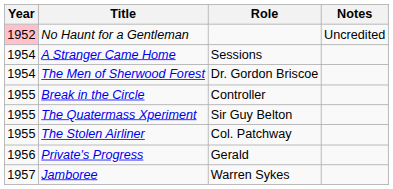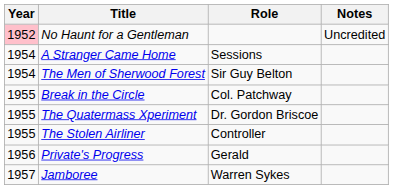 <table class="wikitable">
 <tr>
 <th>Year</th>
 <th>Title</th>
 <th>Role</th>
 <th>Notes</th>
 </tr>
 <tr>
 <td style="background: pink;">1952</td>
 <td><em>No Haunt for a Gentleman</em></td>
 <td></td>
 <td>Uncredited</td>
 </tr>
 <tr>
 <td>1954</td>
 <td><em><a href='#'>A Stranger Came Home</a></em></td>
 <td>Sessions</td>
 <td></td>
 </tr>
 <tr>
 <td>1954</td>
 <td><em><a href='#'>The Men of Sherwood Forest</a></em></td>
+<td>Sir Guy Belton</td>
+<td></td>
+</tr>
+<tr>
+<td>1955</td>
+<td><em><a href='#'>Break in the Circle</a></em></td>
+<td>Col. Patchway</td>
+<td></td>
+</tr>
+<tr>
+<td>1955</td>
+<td><em><a href='#'>The Quatermass Xperiment</a></em></td>
 <td>Dr. Gordon Briscoe</td>
 <td></td>
 </tr>
 <tr>
 <td>1955</td>
-<td><em><a href='#'>Break in the Circle</a></em></td>
+<td><em><a href='#'>The Stolen Airliner</a></em></td>
 <td>Controller</td>
-<td></td>
-</tr>
-<tr>
-<td>1955</td>
-<td><em><a href='#'>The Quatermass Xperiment</a></em></td>
-<td>Sir Guy Belton</td>
-<td></td>
-</tr>
-<tr>
-<td>1955</td>
-<td><em><a href='#'>The Stolen Airliner</a></em></td>
-<td>Col. Patchway</td>
 <td></td>
 </tr>
 <tr>
 <td>1956</td>
 <td><em><a href='#'>Private's Progress</a></em></td>
 <td>Gerald</td>
 <td></td>
 </tr>
 <tr>
 <td>1957</td>
 <td><em><a href='#'>Jamboree</a></em></td>
 <td>Warren Sykes</td>
 <td></td>
 </tr>
 </table>
